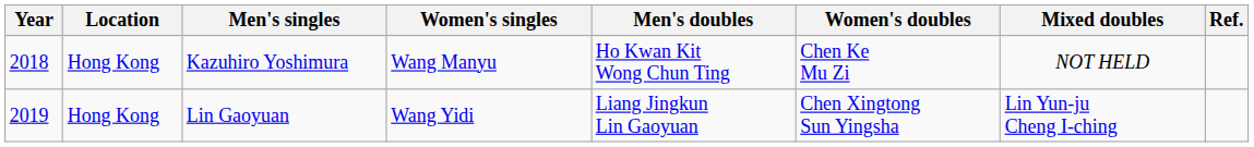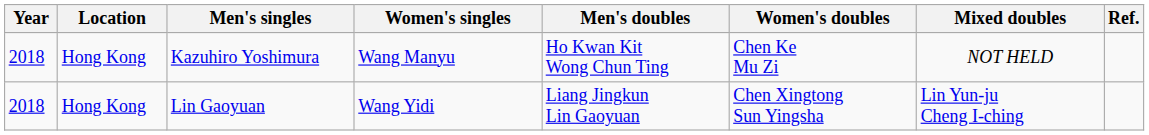 <table class="wikitable">
 <tr>
 <th width="40">Year</th>
 <th width="90">Location</th>
 <th width="160">Men's singles</th>
 <th width="160">Women's singles</th>
 <th width="160">Men's doubles</th>
 <th width="160">Women's doubles</th>
 <th width="160">Mixed doubles</th>
 <th width="15">Ref.</th>
 </tr>
 <tr>
 <td><a href='#'>2018</a></td>
 <td><a href='#'>Hong Kong</a></td>
 <td> <a href='#'>Kazuhiro Yoshimura</a></td>
 <td> <a href='#'>Wang Manyu</a></td>
 <td> <a href='#'>Ho Kwan Kit</a><br> <a href='#'>Wong Chun Ting</a></td>
 <td> <a href='#'>Chen Ke</a><br> <a href='#'>Mu Zi</a></td>
 <td align=center><em>NOT HELD</em></td>
 <td></td>
 </tr>
 <tr>
-<td><a href='#'>2019</a></td>
+<td><a href='#'>2018</a></td>
 <td><a href='#'>Hong Kong</a></td>
 <td> <a href='#'>Lin Gaoyuan</a></td>
 <td> <a href='#'>Wang Yidi</a></td>
 <td> <a href='#'>Liang Jingkun</a><br> <a href='#'>Lin Gaoyuan</a></td>
 <td> <a href='#'>Chen Xingtong</a><br> <a href='#'>Sun Yingsha</a></td>
 <td> <a href='#'>Lin Yun-ju</a><br> <a href='#'>Cheng I-ching</a></td>
 <td></td>
 </tr>
 </table>
